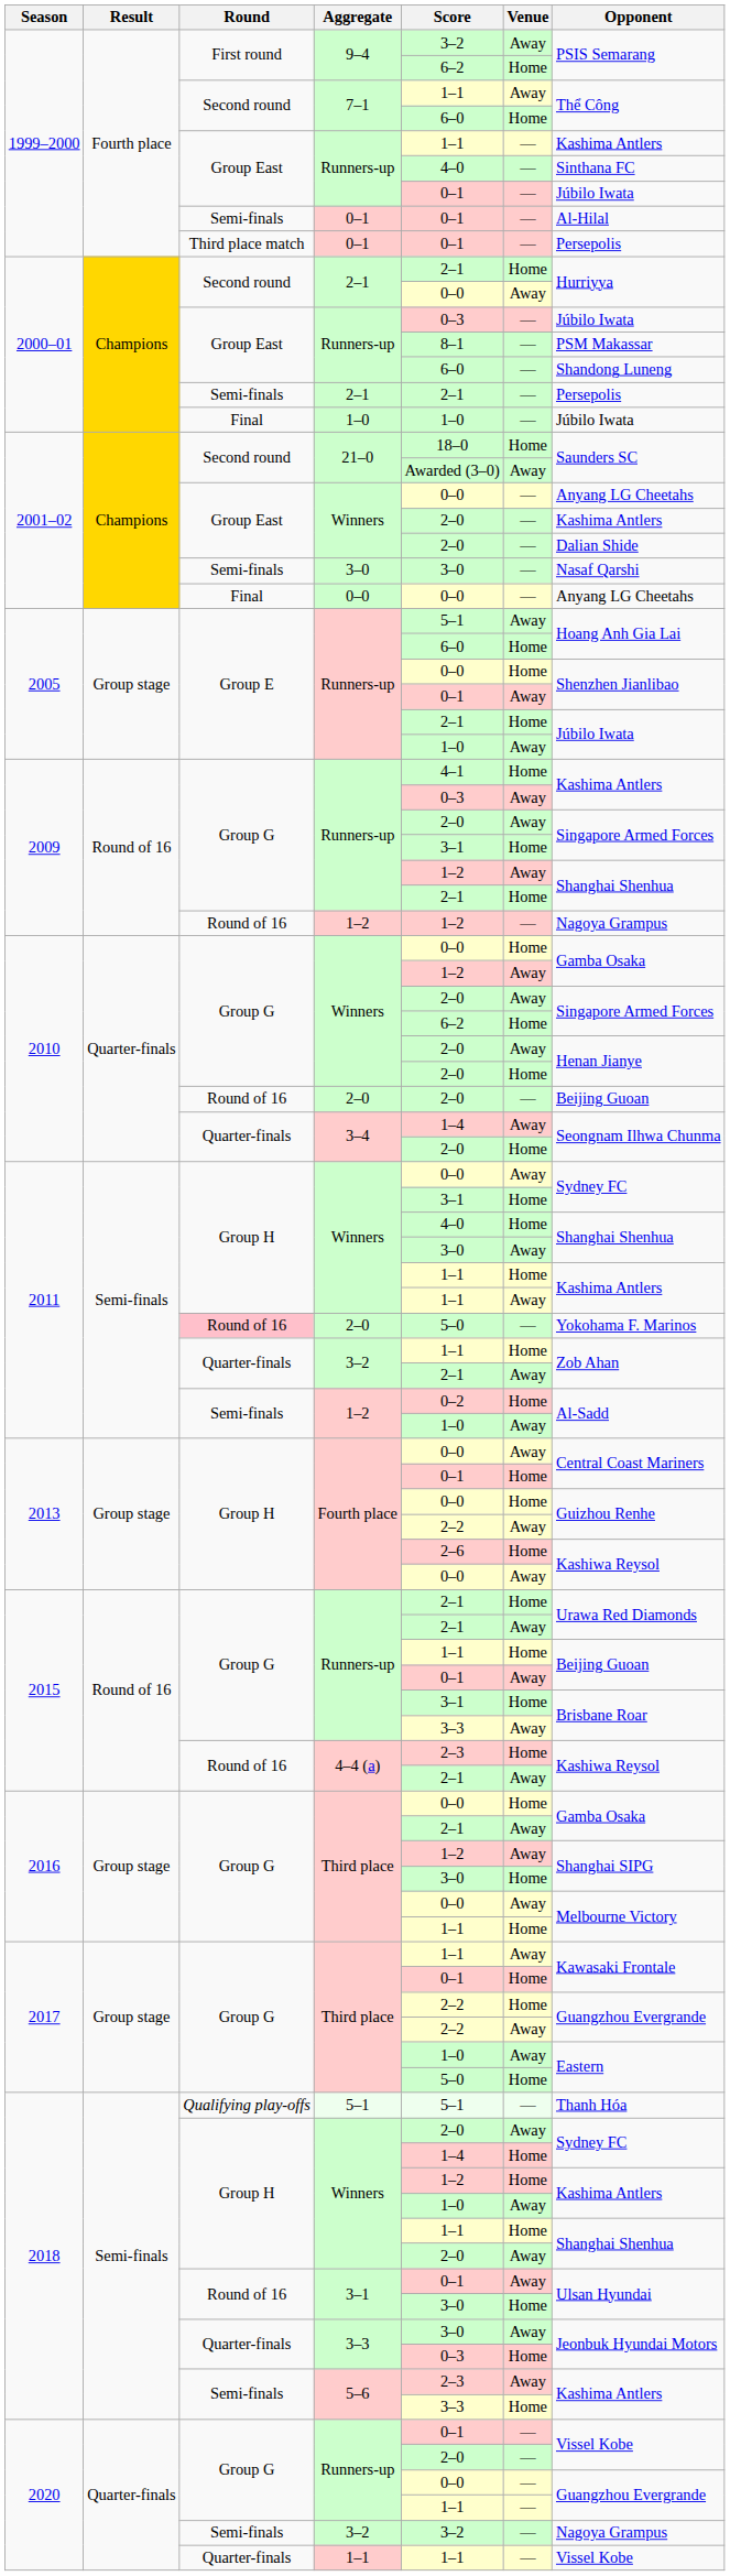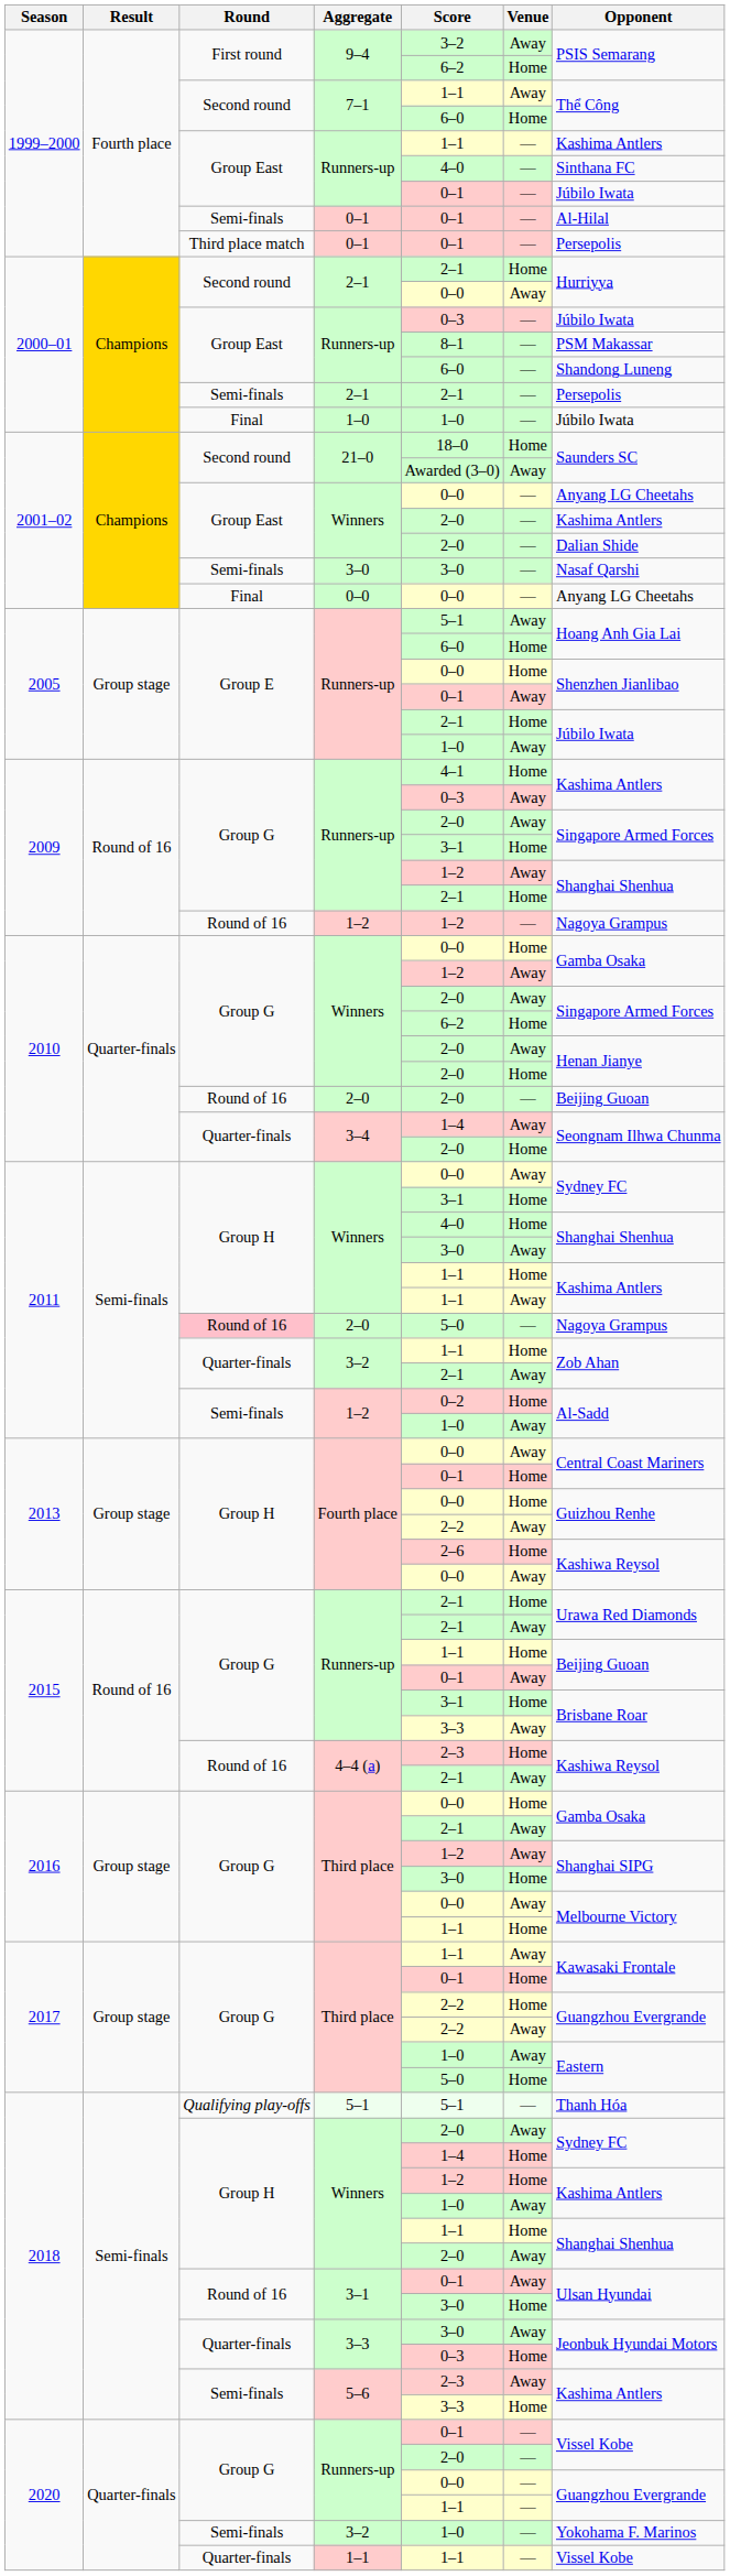 <table class="wikitable sticky-table-row1" style="text-align:center">
 <tr>
 <th>Season</th>
 <th>Result</th>
 <th>Round</th>
 <th>Aggregate</th>
 <th>Score</th>
 <th>Venue</th>
 <th>Opponent</th>
 </tr>
 <tr>
 <td rowspan="9"><a href='#'>1999–2000</a></td>
 <td rowspan="9">Fourth place</td>
 <td rowspan="2">First round</td>
 <td rowspan="2" style="background:#cfc">9–4</td>
 <td style="background:#cfc">3–2</td>
 <td style="background:#cfc">Away</td>
 <td rowspan="2" align="left"> <a href='#'>PSIS Semarang</a></td>
 </tr>
 <tr>
 <td style="background:#cfc">6–2</td>
 <td style="background:#cfc">Home</td>
 </tr>
 <tr>
 <td rowspan="2">Second round</td>
 <td rowspan="2" style="background:#cfc">7–1</td>
 <td style="background:#ffc">1–1</td>
 <td style="background:#ffc">Away</td>
 <td rowspan="2" align="left"> <a href='#'>Thể Công</a></td>
 </tr>
 <tr>
 <td style="background:#cfc">6–0</td>
 <td style="background:#cfc">Home</td>
 </tr>
 <tr>
 <td rowspan="3">Group East</td>
 <td rowspan="3" style="background:#cfc">Runners-up</td>
 <td style="background:#ffc">1–1</td>
 <td style="background:#ffc">—</td>
 <td align="left"> <a href='#'>Kashima Antlers</a></td>
 </tr>
 <tr>
 <td style="background:#cfc">4–0</td>
 <td style="background:#cfc">—</td>
 <td align="left"> <a href='#'>Sinthana FC</a></td>
 </tr>
 <tr>
 <td style="background:#fcc">0–1</td>
 <td style="background:#fcc">—</td>
 <td align="left"> <a href='#'>Júbilo Iwata</a></td>
 </tr>
 <tr>
 <td>Semi-finals</td>
 <td style="background:#fcc">0–1</td>
 <td style="background:#fcc">0–1</td>
 <td style="background:#fcc">—</td>
 <td align="left"> <a href='#'>Al-Hilal</a></td>
 </tr>
 <tr>
 <td>Third place match</td>
 <td style="background:#fcc">0–1</td>
 <td style="background:#fcc">0–1</td>
 <td style="background:#fcc">—</td>
 <td align="left"> <a href='#'>Persepolis</a></td>
 </tr>
 <tr>
 <td rowspan="7"><a href='#'>2000–01</a></td>
 <td rowspan="7" style="background:gold">Champions</td>
 <td rowspan="2">Second round</td>
 <td rowspan="2" style="background:#cfc">2–1</td>
 <td style="background:#cfc">2–1</td>
 <td style="background:#cfc">Home</td>
 <td rowspan="2" align="left"> <a href='#'>Hurriyya</a></td>
 </tr>
 <tr>
 <td style="background:#ffc">0–0</td>
 <td style="background:#ffc">Away</td>
 </tr>
 <tr>
 <td rowspan="3">Group East</td>
 <td rowspan="3" style="background:#cfc">Runners-up</td>
 <td style="background:#fcc">0–3</td>
 <td style="background:#fcc">—</td>
 <td align="left"> <a href='#'>Júbilo Iwata</a></td>
 </tr>
 <tr>
 <td style="background:#cfc">8–1</td>
 <td style="background:#cfc">—</td>
 <td align="left"> <a href='#'>PSM Makassar</a></td>
 </tr>
 <tr>
 <td style="background:#cfc">6–0</td>
 <td style="background:#cfc">—</td>
 <td align="left"> <a href='#'>Shandong Luneng</a></td>
 </tr>
 <tr>
 <td>Semi-finals</td>
 <td style="background:#cfc">2–1</td>
 <td style="background:#cfc">2–1</td>
 <td style="background:#cfc">—</td>
 <td align="left"> <a href='#'>Persepolis</a></td>
 </tr>
 <tr>
 <td>Final</td>
 <td style="background:#cfc">1–0</td>
 <td style="background:#cfc">1–0</td>
 <td style="background:#cfc">—</td>
 <td align="left"> Júbilo Iwata</td>
 </tr>
 <tr>
 <td rowspan="7"><a href='#'>2001–02</a></td>
 <td rowspan="7" style="background:gold">Champions</td>
 <td rowspan="2">Second round</td>
 <td rowspan="2" style="background:#cfc">21–0</td>
 <td style="background:#cfc">18–0</td>
 <td style="background:#cfc">Home</td>
 <td rowspan="2" align="left"> <a href='#'>Saunders SC</a></td>
 </tr>
 <tr>
 <td style="background:#cfc">Awarded (3–0)</td>
 <td style="background:#cfc">Away</td>
 </tr>
 <tr>
 <td rowspan="3">Group East</td>
 <td rowspan="3" style="background:#cfc">Winners</td>
 <td style="background:#ffc">0–0</td>
 <td style="background:#ffc">—</td>
 <td align="left"> <a href='#'>Anyang LG Cheetahs</a></td>
 </tr>
 <tr>
 <td style="background:#cfc">2–0</td>
 <td style="background:#cfc">—</td>
 <td align="left"> <a href='#'>Kashima Antlers</a></td>
 </tr>
 <tr>
 <td style="background:#cfc">2–0</td>
 <td style="background:#cfc">—</td>
 <td align="left"> <a href='#'>Dalian Shide</a></td>
 </tr>
 <tr>
 <td>Semi-finals</td>
 <td style="background:#cfc">3–0</td>
 <td style="background:#cfc">3–0</td>
 <td style="background:#cfc">—</td>
 <td align="left"> <a href='#'>Nasaf Qarshi</a></td>
 </tr>
 <tr>
 <td>Final</td>
 <td style="background:#cfc">0–0 </td>
 <td style="background:#ffc">0–0 </td>
 <td style="background:#ffc">—</td>
 <td align="left"> Anyang LG Cheetahs</td>
 </tr>
 <tr>
 <td rowspan="6"><a href='#'>2005</a></td>
 <td rowspan="6">Group stage</td>
 <td rowspan="6">Group E</td>
 <td rowspan="6" style="background:#fcc">Runners-up</td>
 <td style="background:#cfc">5–1</td>
 <td style="background:#cfc">Away</td>
 <td rowspan="2" align="left"> <a href='#'>Hoang Anh Gia Lai</a></td>
 </tr>
 <tr>
 <td style="background:#cfc">6–0</td>
 <td style="background:#cfc">Home</td>
 </tr>
 <tr>
 <td style="background:#ffc">0–0</td>
 <td style="background:#ffc">Home</td>
 <td rowspan="2" align="left"> <a href='#'>Shenzhen Jianlibao</a></td>
 </tr>
 <tr>
 <td style="background:#fcc">0–1</td>
 <td style="background:#fcc">Away</td>
 </tr>
 <tr>
 <td style="background:#cfc">2–1</td>
 <td style="background:#cfc">Home</td>
 <td rowspan="2" align="left"> <a href='#'>Júbilo Iwata</a></td>
 </tr>
 <tr>
 <td style="background:#cfc">1–0</td>
 <td style="background:#cfc">Away</td>
 </tr>
 <tr>
 <td rowspan="7"><a href='#'>2009</a></td>
 <td rowspan="7">Round of 16</td>
 <td rowspan="6">Group G</td>
 <td rowspan="6" style="background:#cfc">Runners-up</td>
 <td style="background:#cfc">4–1</td>
 <td style="background:#cfc">Home</td>
 <td rowspan="2" align="left"> <a href='#'>Kashima Antlers</a></td>
 </tr>
 <tr>
 <td style="background:#fcc">0–3</td>
 <td style="background:#fcc">Away</td>
 </tr>
 <tr>
 <td style="background:#cfc">2–0</td>
 <td style="background:#cfc">Away</td>
 <td rowspan="2" align="left"> <a href='#'>Singapore Armed Forces</a></td>
 </tr>
 <tr>
 <td style="background:#cfc">3–1</td>
 <td style="background:#cfc">Home</td>
 </tr>
 <tr>
 <td style="background:#fcc">1–2</td>
 <td style="background:#fcc">Away</td>
 <td rowspan="2" align="left"> <a href='#'>Shanghai Shenhua</a></td>
 </tr>
 <tr>
 <td style="background:#cfc">2–1</td>
 <td style="background:#cfc">Home</td>
 </tr>
 <tr>
 <td>Round of 16</td>
 <td style="background:#fcc">1–2</td>
 <td style="background:#fcc">1–2</td>
 <td style="background:#fcc">—</td>
 <td align="left"> <a href='#'>Nagoya Grampus</a></td>
 </tr>
 <tr>
 <td rowspan="9"><a href='#'>2010</a></td>
 <td rowspan="9">Quarter-finals</td>
 <td rowspan="6">Group G</td>
 <td rowspan="6" style="background:#cfc">Winners</td>
 <td style="background:#ffc">0–0</td>
 <td style="background:#ffc">Home</td>
 <td rowspan="2" align="left"> <a href='#'>Gamba Osaka</a></td>
 </tr>
 <tr>
 <td style="background:#fcc">1–2</td>
 <td style="background:#fcc">Away</td>
 </tr>
 <tr>
 <td style="background:#cfc">2–0</td>
 <td style="background:#cfc">Away</td>
 <td rowspan="2" align="left"> <a href='#'>Singapore Armed Forces</a></td>
 </tr>
 <tr>
 <td style="background:#cfc">6–2</td>
 <td style="background:#cfc">Home</td>
 </tr>
 <tr>
 <td style="background:#cfc">2–0</td>
 <td style="background:#cfc">Away</td>
 <td rowspan="2" align="left"> <a href='#'>Henan Jianye</a></td>
 </tr>
 <tr>
 <td style="background:#cfc">2–0</td>
 <td style="background:#cfc">Home</td>
 </tr>
 <tr>
 <td>Round of 16</td>
 <td style="background:#cfc">2–0</td>
 <td style="background:#cfc">2–0</td>
 <td style="background:#cfc">—</td>
 <td align="left"> <a href='#'>Beijing Guoan</a></td>
 </tr>
 <tr>
 <td rowspan="2">Quarter-finals</td>
 <td rowspan="2" style="background:#fcc">3–4</td>
 <td style="background:#fcc">1–4</td>
 <td style="background:#fcc">Away</td>
 <td rowspan="2" align="left"> <a href='#'>Seongnam Ilhwa Chunma</a></td>
 </tr>
 <tr>
 <td style="background:#cfc">2–0</td>
 <td style="background:#cfc">Home</td>
 </tr>
 <tr>
 <td rowspan="11"><a href='#'>2011</a></td>
 <td rowspan="11">Semi-finals</td>
 <td rowspan="6">Group H</td>
 <td rowspan="6" style="background:#cfc">Winners</td>
 <td style="background:#ffc">0–0</td>
 <td style="background:#ffc">Away</td>
 <td rowspan="2" align="left"> <a href='#'>Sydney FC</a></td>
 </tr>
 <tr>
 <td style="background:#cfc">3–1</td>
 <td style="background:#cfc">Home</td>
 </tr>
 <tr>
 <td style="background:#cfc">4–0</td>
 <td style="background:#cfc">Home</td>
 <td rowspan="2" align="left"> <a href='#'>Shanghai Shenhua</a></td>
 </tr>
 <tr>
 <td style="background:#cfc">3–0</td>
 <td style="background:#cfc">Away</td>
 </tr>
 <tr>
 <td style="background:#ffc">1–1</td>
 <td style="background:#ffc">Home</td>
 <td rowspan="2" align="left"> <a href='#'>Kashima Antlers</a></td>
 </tr>
 <tr>
 <td style="background:#ffc">1–1</td>
 <td style="background:#ffc">Away</td>
 </tr>
 <tr>
 <td style="background: pink;">Round of 16</td>
 <td style="background:#cfc">2–0</td>
 <td style="background:#cfc">5–0</td>
 <td style="background:#cfc">—</td>
-<td align="left"> <a href='#'>Yokohama F. Marinos</a></td>
+<td align="left"> <a href='#'>Nagoya Grampus</a></td>
 </tr>
 <tr>
 <td rowspan="2">Quarter-finals</td>
 <td rowspan="2" style="background:#cfc">3–2</td>
 <td style="background:#ffc">1–1</td>
 <td style="background:#ffc">Home</td>
 <td rowspan="2" align="left"> <a href='#'>Zob Ahan</a></td>
 </tr>
 <tr>
 <td style="background:#cfc">2–1 </td>
 <td style="background:#cfc">Away</td>
 </tr>
 <tr>
 <td rowspan="2">Semi-finals</td>
 <td rowspan="2" style="background:#fcc">1–2</td>
 <td style="background:#fcc">0–2</td>
 <td style="background:#fcc">Home</td>
 <td rowspan="2" align="left"> <a href='#'>Al-Sadd</a></td>
 </tr>
 <tr>
 <td style="background:#cfc">1–0</td>
 <td style="background:#cfc">Away</td>
 </tr>
 <tr>
 <td rowspan="6"><a href='#'>2013</a></td>
 <td rowspan="6">Group stage</td>
 <td rowspan="6">Group H</td>
 <td rowspan="6" style="background:#fcc">Fourth place</td>
 <td style="background:#ffc">0–0</td>
 <td style="background:#ffc">Away</td>
 <td rowspan="2" align="left"> <a href='#'>Central Coast Mariners</a></td>
 </tr>
 <tr>
 <td style="background:#fcc">0–1</td>
 <td style="background:#fcc">Home</td>
 </tr>
 <tr>
 <td style="background:#ffc">0–0</td>
 <td style="background:#ffc">Home</td>
 <td rowspan="2" align="left"> <a href='#'>Guizhou Renhe</a></td>
 </tr>
 <tr>
 <td style="background:#ffc">2–2</td>
 <td style="background:#ffc">Away</td>
 </tr>
 <tr>
 <td style="background:#fcc">2–6</td>
 <td style="background:#fcc">Home</td>
 <td rowspan="2" align="left"> <a href='#'>Kashiwa Reysol</a></td>
 </tr>
 <tr>
 <td style="background:#ffc">0–0</td>
 <td style="background:#ffc">Away</td>
 </tr>
 <tr>
 <td rowspan="8"><a href='#'>2015</a></td>
 <td rowspan="8">Round of 16</td>
 <td rowspan="6">Group G</td>
 <td rowspan="6" style="background:#cfc">Runners-up</td>
 <td style="background:#cfc">2–1</td>
 <td style="background:#cfc">Home</td>
 <td rowspan="2" align="left"> <a href='#'>Urawa Red Diamonds</a></td>
 </tr>
 <tr>
 <td style="background:#cfc">2–1</td>
 <td style="background:#cfc">Away</td>
 </tr>
 <tr>
 <td style="background:#ffc">1–1</td>
 <td style="background:#ffc">Home</td>
 <td rowspan="2" align="left"> <a href='#'>Beijing Guoan</a></td>
 </tr>
 <tr>
 <td style="background:#fcc">0–1</td>
 <td style="background:#fcc">Away</td>
 </tr>
 <tr>
 <td style="background:#cfc">3–1</td>
 <td style="background:#cfc">Home</td>
 <td rowspan="2" align="left"> <a href='#'>Brisbane Roar</a></td>
 </tr>
 <tr>
 <td style="background:#ffc">3–3</td>
 <td style="background:#ffc">Away</td>
 </tr>
 <tr>
 <td rowspan="2">Round of 16</td>
 <td rowspan="2" style="background:#fcc">4–4 (<a href='#'>a</a>)</td>
 <td style="background:#fcc">2–3</td>
 <td style="background:#fcc">Home</td>
 <td rowspan="2" align="left"> <a href='#'>Kashiwa Reysol</a></td>
 </tr>
 <tr>
 <td style="background:#cfc">2–1</td>
 <td style="background:#cfc">Away</td>
 </tr>
 <tr>
 <td rowspan="6"><a href='#'>2016</a></td>
 <td rowspan="6">Group stage</td>
 <td rowspan="6">Group G</td>
 <td rowspan="6" style="background:#fcc">Third place</td>
 <td style="background:#ffc">0–0</td>
 <td style="background:#ffc">Home</td>
 <td rowspan="2" align="left"> <a href='#'>Gamba Osaka</a></td>
 </tr>
 <tr>
 <td style="background:#cfc">2–1</td>
 <td style="background:#cfc">Away</td>
 </tr>
 <tr>
 <td style="background:#fcc">1–2</td>
 <td style="background:#fcc">Away</td>
 <td rowspan="2" align="left"> <a href='#'>Shanghai SIPG</a></td>
 </tr>
 <tr>
 <td style="background:#cfc">3–0</td>
 <td style="background:#cfc">Home</td>
 </tr>
 <tr>
 <td style="background:#ffc">0–0</td>
 <td style="background:#ffc">Away</td>
 <td rowspan="2" align="left"> <a href='#'>Melbourne Victory</a></td>
 </tr>
 <tr>
 <td style="background:#ffc">1–1</td>
 <td style="background:#ffc">Home</td>
 </tr>
 <tr>
 <td rowspan="6"><a href='#'>2017</a></td>
 <td rowspan="6">Group stage</td>
 <td rowspan="6">Group G</td>
 <td rowspan="6" style="background:#fcc">Third place</td>
 <td style="background:#ffc">1–1</td>
 <td style="background:#ffc">Away</td>
 <td rowspan="2" align="left"> <a href='#'>Kawasaki Frontale</a></td>
 </tr>
 <tr>
 <td style="background:#fcc">0–1</td>
 <td style="background:#fcc">Home</td>
 </tr>
 <tr>
 <td style="background:#ffc">2–2</td>
 <td style="background:#ffc">Home</td>
 <td rowspan="2" align="left"> <a href='#'>Guangzhou Evergrande</a></td>
 </tr>
 <tr>
 <td style="background:#ffc">2–2</td>
 <td style="background:#ffc">Away</td>
 </tr>
 <tr>
 <td style="background:#cfc">1–0</td>
 <td style="background:#cfc">Away</td>
 <td rowspan="2" align="left"> <a href='#'>Eastern</a></td>
 </tr>
 <tr>
 <td style="background:#cfc">5–0</td>
 <td style="background:#cfc">Home</td>
 </tr>
 <tr>
 <td rowspan="13"><a href='#'>2018</a></td>
 <td rowspan="13">Semi-finals</td>
 <td><em>Qualifying play-offs</em></td>
 <td style="background:#efe">5–1</td>
 <td style="background:#efe">5–1</td>
 <td style="background:#efe">—</td>
 <td align="left"> <a href='#'>Thanh Hóa</a></td>
 </tr>
 <tr>
 <td rowspan="6">Group H</td>
 <td rowspan="6" style="background:#cfc">Winners</td>
 <td style="background:#cfc">2–0</td>
 <td style="background:#cfc">Away</td>
 <td rowspan="2" align="left"> <a href='#'>Sydney FC</a></td>
 </tr>
 <tr>
 <td style="background:#fcc">1–4</td>
 <td style="background:#fcc">Home</td>
 </tr>
 <tr>
 <td style="background:#fcc">1–2</td>
 <td style="background:#fcc">Home</td>
 <td rowspan="2" align="left"> <a href='#'>Kashima Antlers</a></td>
 </tr>
 <tr>
 <td style="background:#cfc">1–0</td>
 <td style="background:#cfc">Away</td>
 </tr>
 <tr>
 <td style="background:#ffc">1–1</td>
 <td style="background:#ffc">Home</td>
 <td rowspan="2" align="left"> <a href='#'>Shanghai Shenhua</a></td>
 </tr>
 <tr>
 <td style="background:#cfc">2–0</td>
 <td style="background:#cfc">Away</td>
 </tr>
 <tr>
 <td rowspan="2">Round of 16</td>
 <td rowspan="2" style="background:#cfc">3–1</td>
 <td style="background:#fcc">0–1</td>
 <td style="background:#fcc">Away</td>
 <td rowspan="2" align="left"> <a href='#'>Ulsan Hyundai</a></td>
 </tr>
 <tr>
 <td style="background:#cfc">3–0</td>
 <td style="background:#cfc">Home</td>
 </tr>
 <tr>
 <td rowspan="2">Quarter-finals</td>
 <td rowspan="2" style="background:#cfc">3–3 </td>
 <td style="background:#cfc">3–0</td>
 <td style="background:#cfc">Away</td>
 <td rowspan="2" align="left"> <a href='#'>Jeonbuk Hyundai Motors</a></td>
 </tr>
 <tr>
 <td style="background:#fcc">0–3 </td>
 <td style="background:#fcc">Home</td>
 </tr>
 <tr>
 <td rowspan="2">Semi-finals</td>
 <td rowspan="2" style="background:#fcc">5–6</td>
 <td style="background:#fcc">2–3</td>
 <td style="background:#fcc">Away</td>
 <td rowspan="2" align="left"> <a href='#'>Kashima Antlers</a></td>
 </tr>
 <tr>
 <td style="background:#ffc">3–3</td>
 <td style="background:#ffc">Home</td>
 </tr>
 <tr>
 <td rowspan="6"><a href='#'>2020</a></td>
 <td rowspan="6">Quarter-finals</td>
 <td rowspan="4">Group G</td>
 <td rowspan="4" style="background:#cfc">Runners-up</td>
 <td style="background:#fcc">0–1</td>
 <td style="background:#fcc">—</td>
 <td rowspan="2" align="left"> <a href='#'>Vissel Kobe</a></td>
 </tr>
 <tr>
 <td style="background:#cfc">2–0</td>
 <td style="background:#cfc">—</td>
 </tr>
 <tr>
 <td style="background:#ffc">0–0</td>
 <td style="background:#ffc">—</td>
 <td rowspan="2" align="left"> <a href='#'>Guangzhou Evergrande</a></td>
 </tr>
 <tr>
 <td style="background:#ffc">1–1</td>
 <td style="background:#ffc">—</td>
 </tr>
 <tr>
 <td>Semi-finals</td>
 <td style="background:#cfc">3–2</td>
-<td style="background:#cfc">3–2</td>
+<td style="background:#cfc">1–0</td>
 <td style="background:#cfc">—</td>
-<td align="left"> <a href='#'>Nagoya Grampus</a></td>
+<td align="left"> <a href='#'>Yokohama F. Marinos</a></td>
 </tr>
 <tr>
 <td>Quarter-finals</td>
 <td style="background:#fcc">1–1 </td>
 <td style="background:#ffc">1–1 </td>
 <td style="background:#ffc">—</td>
 <td align="left"> <a href='#'>Vissel Kobe</a></td>
 </tr>
 </table>
